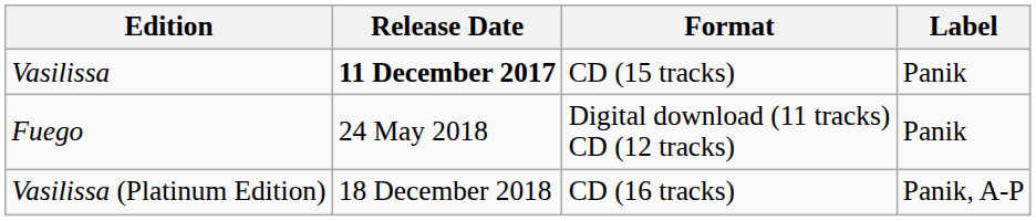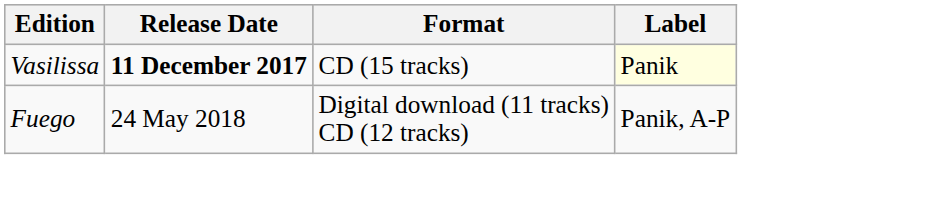 <table class="wikitable">
 <tr>
 <th>Edition</th>
 <th>Release Date</th>
 <th>Format</th>
 <th>Label</th>
 </tr>
 <tr>
 <td><em>Vasilissa</em></td>
 <td><strong>11 December 2017</strong></td>
 <td>CD (15 tracks)</td>
-<td>Panik</td>
+<td style="background: lightyellow;">Panik</td>
 </tr>
 <tr>
 <td><em>Fuego</em></td>
 <td>24 May 2018</td>
 <td>Digital download (11 tracks)<br>CD (12 tracks)</td>
-<td>Panik</td>
-</tr>
-<tr>
-<td><em>Vasilissa</em> (Platinum Edition)</td>
-<td>18 December 2018</td>
-<td>CD (16 tracks)</td>
 <td>Panik, A-P</td>
 </tr>
 </table>
